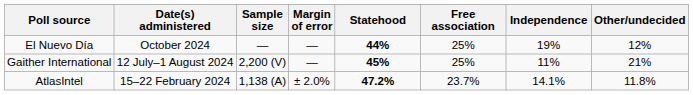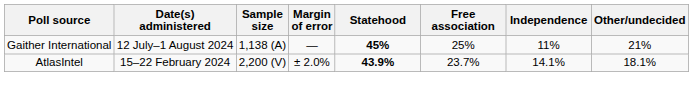 <table class="wikitable" style="font-size:90%;text-align:center;">
 <tr>
 <th>Poll source</th>
 <th>Date(s)<br>administered</th>
 <th>Sample<br>size</th>
 <th>Margin<br>of error</th>
 <th style="width:100px;">Statehood</th>
 <th style="width:100px;">Free association</th>
 <th style="width:100px;">Independence</th>
 <th style="width:100px;">Other/undecided</th>
 </tr>
 <tr>
-<td>El Nuevo Día</td>
-<td>October 2024</td>
-<td>—</td>
-<td>—</td>
-<td><strong>44%</strong></td>
-<td>25%</td>
-<td>19%</td>
-<td>12%</td>
-</tr>
-<tr>
 <td>Gaither International</td>
 <td>12 July–1 August 2024</td>
-<td>2,200 (V)</td>
+<td>1,138 (A)</td>
 <td>—</td>
 <td><strong>45%</strong></td>
 <td>25%</td>
 <td>11%</td>
 <td>21%</td>
 </tr>
 <tr>
 <td>AtlasIntel</td>
 <td>15–22 February 2024</td>
-<td>1,138 (A)</td>
+<td>2,200 (V)</td>
 <td>± 2.0%</td>
-<td><strong>47.2%</strong></td>
+<td><strong>43.9%</strong></td>
 <td>23.7%</td>
 <td>14.1%</td>
-<td>11.8%</td>
+<td>18.1%</td>
 </tr>
 </table>
